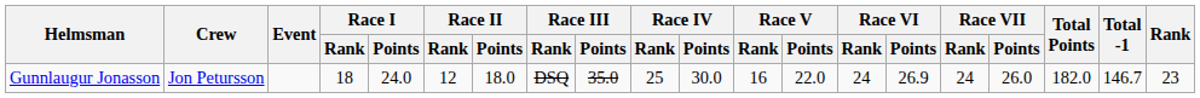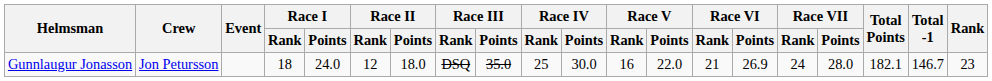 <table class="wikitable" style="text-align:right; font-size:90%">
 <tr>
 <th rowspan="2">Helmsman</th>
 <th rowspan="2">Crew</th>
 <th rowspan="2">Event</th>
 <th colspan="2">Race I</th>
 <th colspan="2">Race II</th>
 <th colspan="2">Race III</th>
 <th colspan="2">Race IV</th>
 <th colspan="2">Race V</th>
 <th colspan="2">Race VI</th>
 <th colspan="2">Race VII</th>
 <th rowspan="2">Total <br>Points <br></th>
 <th rowspan="2">Total<br>-1<br></th>
 <th rowspan="2">Rank</th>
 </tr>
 <tr>
 <th>Rank</th>
 <th>Points</th>
 <th>Rank</th>
 <th>Points</th>
 <th>Rank</th>
 <th>Points</th>
 <th>Rank</th>
 <th>Points</th>
 <th>Rank</th>
 <th>Points</th>
 <th>Rank</th>
 <th>Points</th>
 <th>Rank</th>
 <th>Points</th>
 </tr>
 <tr align=center>
 <td align=left><a href='#'>Gunnlaugur Jonasson</a></td>
 <td align=left><a href='#'>Jon Petursson</a></td>
 <td></td>
 <td>18</td>
 <td>24.0</td>
 <td>12</td>
 <td>18.0</td>
 <td><s>DSQ</s></td>
 <td><s>35.0</s></td>
 <td>25</td>
 <td>30.0</td>
 <td>16</td>
 <td>22.0</td>
-<td>24</td>
+<td>21</td>
 <td>26.9</td>
 <td>24</td>
-<td>26.0</td>
-<td>182.0</td>
+<td>28.0</td>
+<td>182.1</td>
 <td>146.7</td>
 <td>23</td>
 </tr>
 </table>
